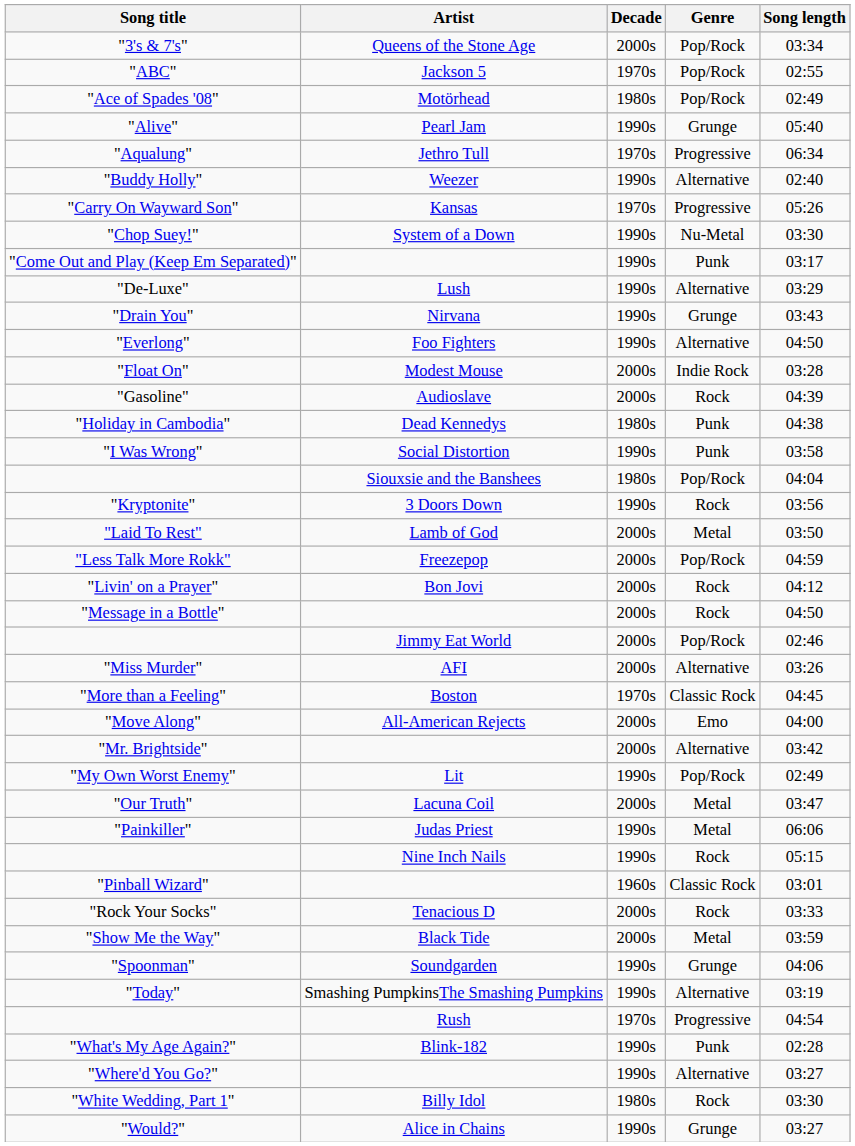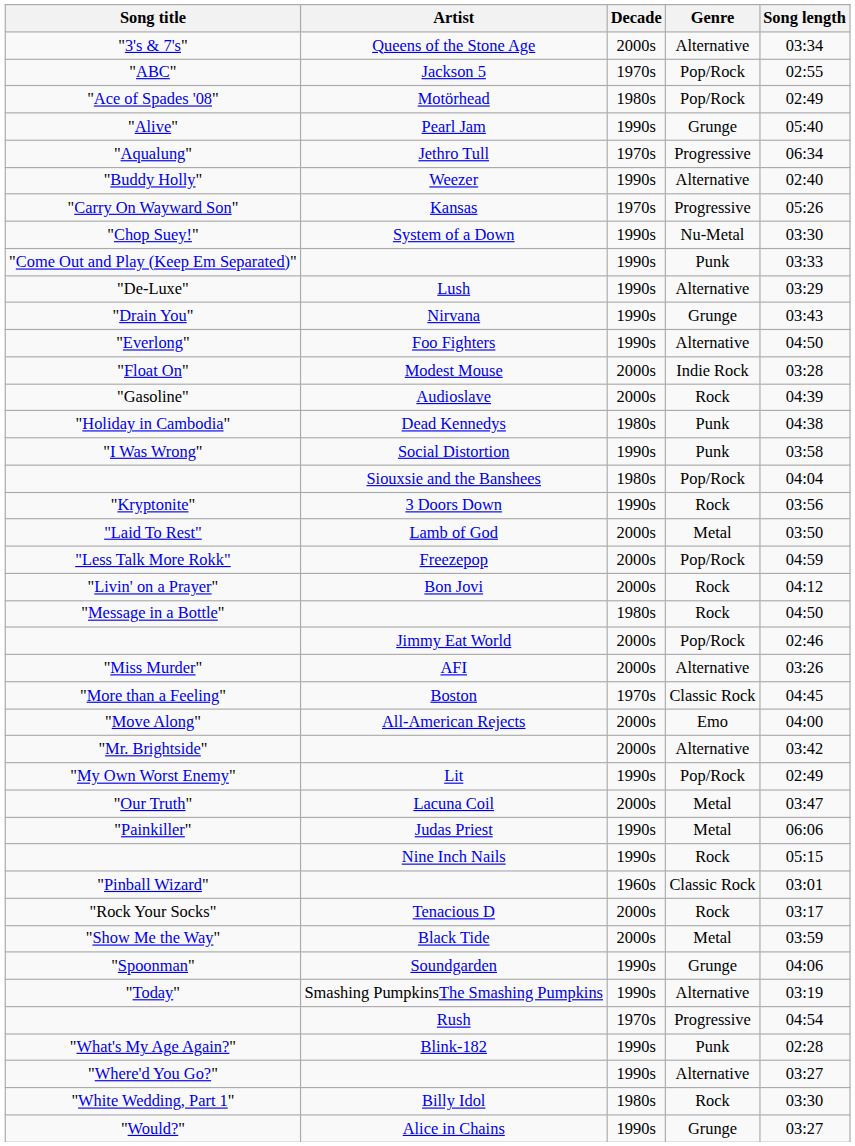 <table class="wikitable sortable" style="font-size:90%; text-align:center; margin: 5px;">
 <tr style="background:#ddddee;">
 <th>Song title</th>
 <th>Artist</th>
 <th>Decade</th>
 <th>Genre</th>
 <th>Song length</th>
 </tr>
 <tr>
 <td>"<a href='#'>3's & 7's</a>"</td>
 <td><a href='#'>Queens of the Stone Age</a></td>
 <td>2000s</td>
-<td>Pop/Rock</td>
+<td>Alternative</td>
 <td>03:34</td>
 </tr>
 <tr>
 <td>"<a href='#'>ABC</a>"</td>
 <td><a href='#'>Jackson 5</a></td>
 <td>1970s</td>
 <td>Pop/Rock</td>
 <td>02:55</td>
 </tr>
 <tr>
 <td>"<a href='#'>Ace of Spades '08</a>"</td>
 <td><a href='#'>Motörhead</a></td>
 <td>1980s</td>
 <td>Pop/Rock</td>
 <td>02:49</td>
 </tr>
 <tr>
 <td>"<a href='#'>Alive</a>"</td>
 <td><a href='#'>Pearl Jam</a></td>
 <td>1990s</td>
 <td>Grunge</td>
 <td>05:40</td>
 </tr>
 <tr>
 <td>"<a href='#'>Aqualung</a>"</td>
 <td><a href='#'>Jethro Tull</a></td>
 <td>1970s</td>
 <td>Progressive</td>
 <td>06:34</td>
 </tr>
 <tr>
 <td>"<a href='#'>Buddy Holly</a>"</td>
 <td><a href='#'>Weezer</a></td>
 <td>1990s</td>
 <td>Alternative</td>
 <td>02:40</td>
 </tr>
 <tr>
 <td>"<a href='#'>Carry On Wayward Son</a>"</td>
 <td><a href='#'>Kansas</a></td>
 <td>1970s</td>
 <td>Progressive</td>
 <td>05:26</td>
 </tr>
 <tr>
 <td>"<a href='#'>Chop Suey!</a>"</td>
 <td><a href='#'>System of a Down</a></td>
 <td>1990s</td>
 <td>Nu-Metal</td>
 <td>03:30</td>
 </tr>
 <tr>
 <td>"<a href='#'>Come Out and Play (Keep Em Separated)</a>"</td>
 <td></td>
 <td>1990s</td>
 <td>Punk</td>
-<td>03:17</td>
+<td>03:33</td>
 </tr>
 <tr>
 <td>"De-Luxe"</td>
 <td><a href='#'>Lush</a></td>
 <td>1990s</td>
 <td>Alternative</td>
 <td>03:29</td>
 </tr>
 <tr>
 <td>"<a href='#'>Drain You</a>"</td>
 <td><a href='#'>Nirvana</a></td>
 <td>1990s</td>
 <td>Grunge</td>
 <td>03:43</td>
 </tr>
 <tr>
 <td>"<a href='#'>Everlong</a>"</td>
 <td><a href='#'>Foo Fighters</a></td>
 <td>1990s</td>
 <td>Alternative</td>
 <td>04:50</td>
 </tr>
 <tr>
 <td>"<a href='#'>Float On</a>"</td>
 <td><a href='#'>Modest Mouse</a></td>
 <td>2000s</td>
 <td>Indie Rock</td>
 <td>03:28</td>
 </tr>
 <tr>
 <td>"Gasoline"</td>
 <td><a href='#'>Audioslave</a></td>
 <td>2000s</td>
 <td>Rock</td>
 <td>04:39</td>
 </tr>
 <tr>
 <td>"<a href='#'>Holiday in Cambodia</a>"</td>
 <td><a href='#'>Dead Kennedys</a></td>
 <td>1980s</td>
 <td>Punk</td>
 <td>04:38</td>
 </tr>
 <tr>
 <td>"<a href='#'>I Was Wrong</a>"</td>
 <td><a href='#'>Social Distortion</a></td>
 <td>1990s</td>
 <td>Punk</td>
 <td>03:58</td>
 </tr>
 <tr>
 <td></td>
 <td><a href='#'>Siouxsie and the Banshees</a></td>
 <td>1980s</td>
 <td>Pop/Rock</td>
 <td>04:04</td>
 </tr>
 <tr>
 <td>"<a href='#'>Kryptonite</a>"</td>
 <td><a href='#'>3 Doors Down</a></td>
 <td>1990s</td>
 <td>Rock</td>
 <td>03:56</td>
 </tr>
 <tr>
 <td><a href='#'>"Laid To Rest"</a></td>
 <td><a href='#'>Lamb of God</a></td>
 <td>2000s</td>
 <td>Metal</td>
 <td>03:50</td>
 </tr>
 <tr>
 <td><a href='#'>"Less Talk More Rokk"</a></td>
 <td><a href='#'>Freezepop</a></td>
 <td>2000s</td>
 <td>Pop/Rock</td>
 <td>04:59</td>
 </tr>
 <tr>
 <td>"<a href='#'>Livin' on a Prayer</a>"</td>
 <td><a href='#'>Bon Jovi</a></td>
 <td>2000s</td>
 <td>Rock</td>
 <td>04:12</td>
 </tr>
 <tr>
 <td>"<a href='#'>Message in a Bottle</a>"</td>
 <td></td>
-<td>2000s</td>
+<td>1980s</td>
 <td>Rock</td>
 <td>04:50</td>
 </tr>
 <tr>
 <td></td>
 <td><a href='#'>Jimmy Eat World</a></td>
 <td>2000s</td>
 <td>Pop/Rock</td>
 <td>02:46</td>
 </tr>
 <tr>
 <td>"<a href='#'>Miss Murder</a>"</td>
 <td><a href='#'>AFI</a></td>
 <td>2000s</td>
 <td>Alternative</td>
 <td>03:26</td>
 </tr>
 <tr>
 <td>"<a href='#'>More than a Feeling</a>"</td>
 <td><a href='#'>Boston</a></td>
 <td>1970s</td>
 <td>Classic Rock</td>
 <td>04:45</td>
 </tr>
 <tr>
 <td>"<a href='#'>Move Along</a>"</td>
 <td><a href='#'>All-American Rejects</a></td>
 <td>2000s</td>
 <td>Emo</td>
 <td>04:00</td>
 </tr>
 <tr>
 <td>"<a href='#'>Mr. Brightside</a>"</td>
 <td></td>
 <td>2000s</td>
 <td>Alternative</td>
 <td>03:42</td>
 </tr>
 <tr>
 <td>"<a href='#'>My Own Worst Enemy</a>"</td>
 <td><a href='#'>Lit</a></td>
 <td>1990s</td>
 <td>Pop/Rock</td>
 <td>02:49</td>
 </tr>
 <tr>
 <td>"<a href='#'>Our Truth</a>"</td>
 <td><a href='#'>Lacuna Coil</a></td>
 <td>2000s</td>
 <td>Metal</td>
 <td>03:47</td>
 </tr>
 <tr>
 <td>"<a href='#'>Painkiller</a>"</td>
 <td><a href='#'>Judas Priest</a></td>
 <td>1990s</td>
 <td>Metal</td>
 <td>06:06</td>
 </tr>
 <tr>
 <td></td>
 <td><a href='#'>Nine Inch Nails</a></td>
 <td>1990s</td>
 <td>Rock</td>
 <td>05:15</td>
 </tr>
 <tr>
 <td>"<a href='#'>Pinball Wizard</a>"</td>
 <td></td>
 <td>1960s</td>
 <td>Classic Rock</td>
 <td>03:01</td>
 </tr>
 <tr>
 <td>"Rock Your Socks"</td>
 <td><a href='#'>Tenacious D</a></td>
 <td>2000s</td>
 <td>Rock</td>
-<td>03:33</td>
+<td>03:17</td>
 </tr>
 <tr>
 <td>"<a href='#'>Show Me the Way</a>"</td>
 <td><a href='#'>Black Tide</a></td>
 <td>2000s</td>
 <td>Metal</td>
 <td>03:59</td>
 </tr>
 <tr>
 <td>"<a href='#'>Spoonman</a>"</td>
 <td><a href='#'>Soundgarden</a></td>
 <td>1990s</td>
 <td>Grunge</td>
 <td>04:06</td>
 </tr>
 <tr>
 <td>"<a href='#'>Today</a>"</td>
 <td><span>Smashing Pumpkins</span><a href='#'>The Smashing Pumpkins</a></td>
 <td>1990s</td>
 <td>Alternative</td>
 <td>03:19</td>
 </tr>
 <tr>
 <td></td>
 <td><a href='#'>Rush</a></td>
 <td>1970s</td>
 <td>Progressive</td>
 <td>04:54</td>
 </tr>
 <tr>
 <td>"<a href='#'>What's My Age Again?</a>"</td>
 <td><a href='#'>Blink-182</a></td>
 <td>1990s</td>
 <td>Punk</td>
 <td>02:28</td>
 </tr>
 <tr>
 <td>"<a href='#'>Where'd You Go?</a>"</td>
 <td></td>
 <td>1990s</td>
 <td>Alternative</td>
 <td>03:27</td>
 </tr>
 <tr>
 <td>"<a href='#'>White Wedding, Part 1</a>"</td>
 <td><a href='#'>Billy Idol</a></td>
 <td>1980s</td>
 <td>Rock</td>
 <td>03:30</td>
 </tr>
 <tr>
 <td>"<a href='#'>Would?</a>"</td>
 <td><a href='#'>Alice in Chains</a></td>
 <td>1990s</td>
 <td>Grunge</td>
 <td>03:27</td>
 </tr>
 </table>
